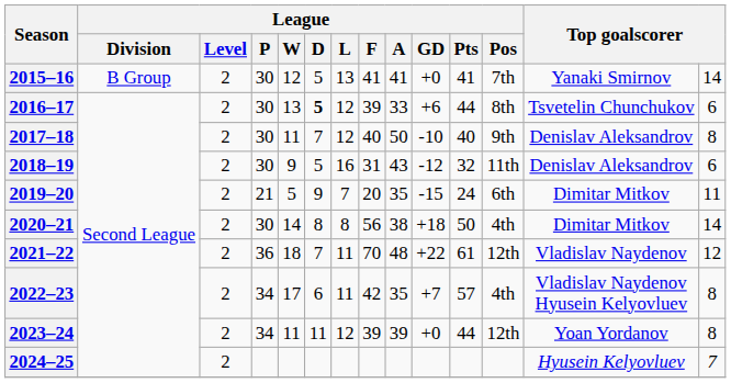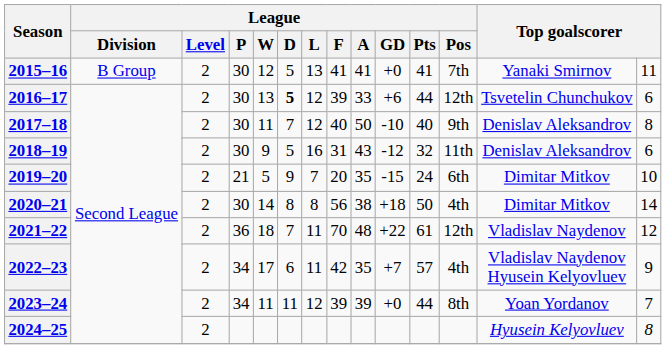 <table class="wikitable plainrowheaders sortable" style="text-align: center">
 <tr>
 <th rowspan=2>Season</th>
 <th colspan=11>League</th>
 <th rowspan=2 colspan=2>Top goalscorer</th>
 </tr>
 <tr>
 <th scope=col>Division</th>
 <th scope=col><a href='#'>Level</a></th>
 <th scope=col>P</th>
 <th scope=col>W</th>
 <th scope=col>D</th>
 <th scope=col>L</th>
 <th scope=col>F</th>
 <th scope=col>A</th>
 <th scope=col>GD</th>
 <th scope=col>Pts</th>
 <th scope=col data-sort-type="number">Pos</th>
 </tr>
 <tr>
 <th scope=row rowspan=1><a href='#'>2015–16</a></th>
 <td rowspan=1><a href='#'>B Group</a></td>
 <td rowspan=1>2</td>
 <td rowspan=1>30</td>
 <td rowspan=1>12</td>
 <td rowspan=1>5</td>
 <td rowspan=1>13</td>
 <td rowspan=1>41</td>
 <td rowspan=1>41</td>
 <td rowspan=1>+0</td>
 <td rowspan=1>41</td>
 <td rowspan=1>7th</td>
 <td rowspan=1> <a href='#'>Yanaki Smirnov</a></td>
-<td rowspan=1>14</td>
+<td rowspan=1>11</td>
 </tr>
 <tr>
 <th scope=row rowspan=1><a href='#'>2016–17</a></th>
 <td rowspan=9><a href='#'>Second League</a></td>
 <td rowspan=1>2</td>
 <td rowspan=1>30</td>
 <td rowspan=1>13</td>
 <td rowspan=1><strong>5</strong></td>
 <td rowspan=1>12</td>
 <td rowspan=1>39</td>
 <td rowspan=1>33</td>
 <td rowspan=1>+6</td>
 <td rowspan=1>44</td>
-<td rowspan=1>8th</td>
+<td rowspan=1>12th</td>
 <td rowspan=1> <a href='#'>Tsvetelin Chunchukov</a></td>
 <td rowspan=1>6</td>
 </tr>
 <tr>
 <th scope=row rowspan=1><a href='#'>2017–18</a></th>
 <td rowspan=1>2</td>
 <td rowspan=1>30</td>
 <td rowspan=1>11</td>
 <td rowspan=1>7</td>
 <td rowspan=1>12</td>
 <td rowspan=1>40</td>
 <td rowspan=1>50</td>
 <td rowspan=1>-10</td>
 <td rowspan=1>40</td>
 <td rowspan=1>9th</td>
 <td rowspan=1> <a href='#'>Denislav Aleksandrov</a></td>
 <td rowspan=1>8</td>
 </tr>
 <tr>
 <th scope=row rowspan=1><a href='#'>2018–19</a></th>
 <td rowspan=1>2</td>
 <td rowspan=1>30</td>
 <td rowspan=1>9</td>
 <td rowspan=1>5</td>
 <td rowspan=1>16</td>
 <td rowspan=1>31</td>
 <td rowspan=1>43</td>
 <td rowspan=1>-12</td>
 <td rowspan=1>32</td>
 <td rowspan=1>11th</td>
 <td rowspan=1> <a href='#'>Denislav Aleksandrov</a></td>
 <td rowspan=1>6</td>
 </tr>
 <tr>
 <th scope=row rowspan=1><a href='#'>2019–20</a></th>
 <td rowspan=1>2</td>
 <td rowspan=1>21</td>
 <td rowspan=1>5</td>
 <td rowspan=1>9</td>
 <td rowspan=1>7</td>
 <td rowspan=1>20</td>
 <td rowspan=1>35</td>
 <td rowspan=1>-15</td>
 <td rowspan=1>24</td>
 <td rowspan=1>6th</td>
 <td rowspan=1> <a href='#'>Dimitar Mitkov</a></td>
-<td rowspan=1>11</td>
+<td rowspan=1>10</td>
 </tr>
 <tr>
 <th scope=row rowspan=1><a href='#'>2020–21</a></th>
 <td rowspan=1>2</td>
 <td rowspan=1>30</td>
 <td rowspan=1>14</td>
 <td rowspan=1>8</td>
 <td rowspan=1>8</td>
 <td rowspan=1>56</td>
 <td rowspan=1>38</td>
 <td rowspan=1>+18</td>
 <td rowspan=1>50</td>
 <td rowspan=1>4th</td>
 <td rowspan=1> <a href='#'>Dimitar Mitkov</a></td>
 <td rowspan=1>14</td>
 </tr>
 <tr>
 <th scope=row rowspan=1><a href='#'>2021–22</a></th>
 <td rowspan=1>2</td>
 <td rowspan=1>36</td>
 <td rowspan=1>18</td>
 <td rowspan=1>7</td>
 <td rowspan=1>11</td>
 <td rowspan=1>70</td>
 <td rowspan=1>48</td>
 <td rowspan=1>+22</td>
 <td rowspan=1>61</td>
 <td rowspan=1>12th</td>
 <td rowspan=1> <a href='#'>Vladislav Naydenov</a></td>
 <td rowspan=1>12</td>
 </tr>
 <tr>
 <th scope=row rowspan=1><a href='#'>2022–23</a></th>
 <td rowspan=1>2</td>
 <td rowspan=1>34</td>
 <td rowspan=1>17</td>
 <td rowspan=1>6</td>
 <td rowspan=1>11</td>
 <td rowspan=1>42</td>
 <td rowspan=1>35</td>
 <td rowspan=1>+7</td>
 <td rowspan=1>57</td>
 <td rowspan=1>4th</td>
 <td rowspan=1> <a href='#'>Vladislav Naydenov</a> <br>  <a href='#'>Hyusein Kelyovluev</a></td>
-<td rowspan=1>8</td>
+<td rowspan=1>9</td>
 </tr>
 <tr>
 <th scope=row rowspan=1><a href='#'>2023–24</a></th>
 <td rowspan=1>2</td>
 <td rowspan=1>34</td>
 <td rowspan=1>11</td>
 <td rowspan=1>11</td>
 <td rowspan=1>12</td>
 <td rowspan=1>39</td>
 <td rowspan=1>39</td>
 <td rowspan=1>+0</td>
 <td rowspan=1>44</td>
-<td rowspan=1>12th</td>
+<td rowspan=1>8th</td>
 <td rowspan=1> <a href='#'>Yoan Yordanov</a></td>
-<td rowspan=1>8</td>
+<td rowspan=1>7</td>
 </tr>
 <tr>
 <th scope=row rowspan=1><a href='#'>2024–25</a></th>
 <td rowspan=1>2</td>
 <td rowspan=1></td>
 <td rowspan=1></td>
 <td rowspan=1></td>
 <td rowspan=1></td>
 <td rowspan=1></td>
 <td rowspan=1></td>
 <td rowspan=1></td>
 <td rowspan=1></td>
 <td rowspan=1></td>
 <td rowspan=1> <em><a href='#'>Hyusein Kelyovluev</a></em></td>
-<td rowspan=1><em>7</em></td>
+<td rowspan=1><em>8</em></td>
 </tr>
 <tr>
 </tr>
 </table>
